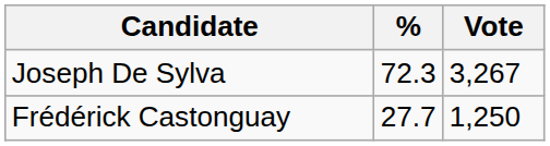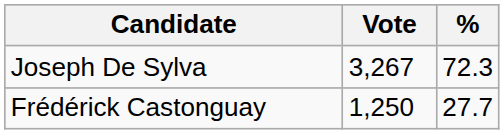 <table class="wikitable">
 <tr>
 <th bgcolor="#DDDDFF" width="200px">Candidate</th>
+<th bgcolor="#DDDDFF" width="50px">Vote</th>
 <th bgcolor="#DDDDFF" width="30px">%</th>
-<th bgcolor="#DDDDFF" width="50px">Vote</th>
 </tr>
 <tr>
 <td>Joseph De Sylva</td>
+<td>3,267</td>
 <td>72.3</td>
-<td>3,267</td>
 </tr>
 <tr>
 <td>Frédérick Castonguay</td>
+<td>1,250</td>
 <td>27.7</td>
-<td>1,250</td>
 </tr>
 </table>
